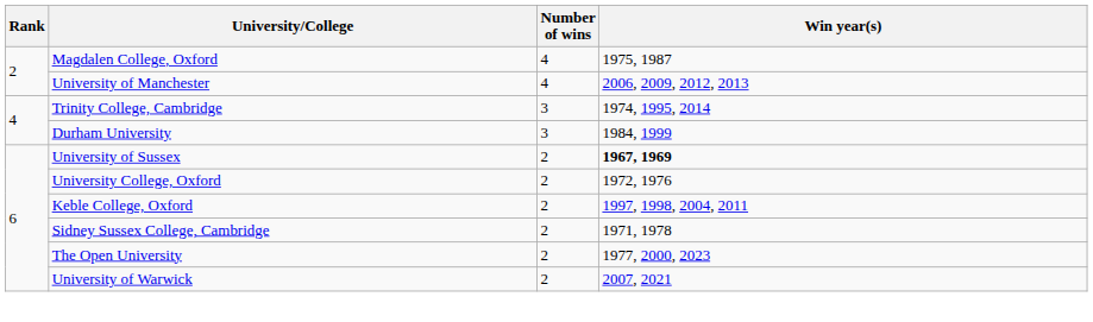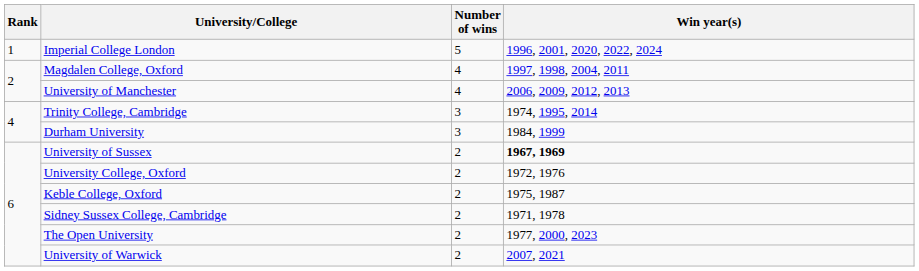 <table class="wikitable">
 <tr>
 <th width=20>Rank</th>
 <th width=500>University/College</th>
 <th width=20>Number of wins</th>
 <th width=500>Win year(s)</th>
 </tr>
 <tr>
+<td>1</td>
+<td><a href='#'>Imperial College London</a></td>
+<td>5</td>
+<td><a href='#'>1996</a>, <a href='#'>2001</a>, <a href='#'>2020</a>, <a href='#'>2022</a>, <a href='#'>2024</a></td>
+</tr>
+<tr>
 <td rowspan="2">2</td>
 <td><a href='#'>Magdalen College, Oxford</a></td>
 <td>4</td>
-<td>1975, 1987</td>
+<td><a href='#'>1997</a>, <a href='#'>1998</a>, <a href='#'>2004</a>, <a href='#'>2011</a></td>
 </tr>
 <tr>
 <td><a href='#'>University of Manchester</a></td>
 <td>4</td>
 <td><a href='#'>2006</a>, <a href='#'>2009</a>, <a href='#'>2012</a>, <a href='#'>2013</a></td>
 </tr>
 <tr>
 <td rowspan="2">4</td>
 <td><a href='#'>Trinity College, Cambridge</a></td>
 <td>3</td>
 <td>1974, <a href='#'>1995</a>, <a href='#'>2014</a></td>
 </tr>
 <tr>
 <td><a href='#'>Durham University</a></td>
 <td>3</td>
 <td>1984, <a href='#'>1999</a></td>
 </tr>
 <tr>
 <td rowspan="6">6</td>
 <td><a href='#'>University of Sussex</a></td>
 <td>2</td>
 <td><strong>1967, 1969</strong></td>
 </tr>
 <tr>
 <td><a href='#'>University College, Oxford</a></td>
 <td>2</td>
 <td>1972, 1976</td>
 </tr>
 <tr>
 <td><a href='#'>Keble College, Oxford</a></td>
 <td>2</td>
-<td><a href='#'>1997</a>, <a href='#'>1998</a>, <a href='#'>2004</a>, <a href='#'>2011</a></td>
+<td>1975, 1987</td>
 </tr>
 <tr>
 <td><a href='#'>Sidney Sussex College, Cambridge</a></td>
 <td>2</td>
 <td>1971, 1978</td>
 </tr>
 <tr>
 <td><a href='#'>The Open University</a></td>
 <td>2</td>
 <td>1977, <a href='#'>2000</a>, <a href='#'>2023</a></td>
 </tr>
 <tr>
 <td><a href='#'>University of Warwick</a></td>
 <td>2</td>
 <td><a href='#'>2007</a>, <a href='#'>2021</a></td>
 </tr>
 </table>
